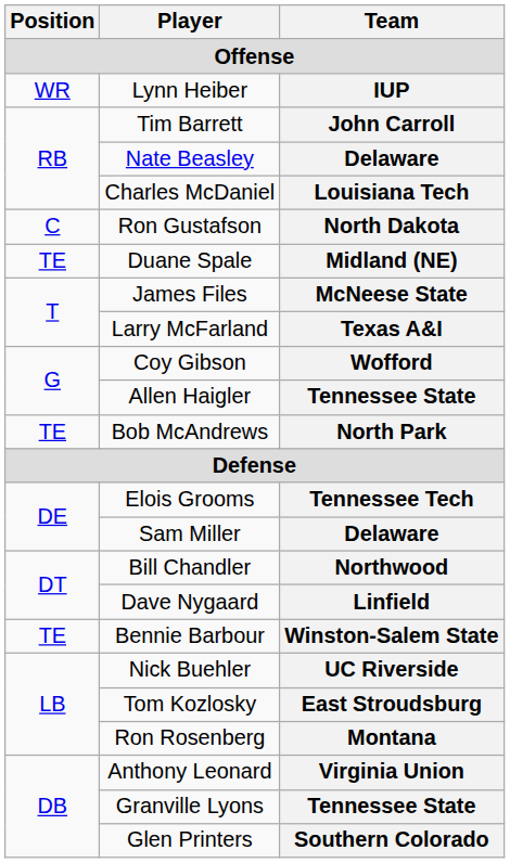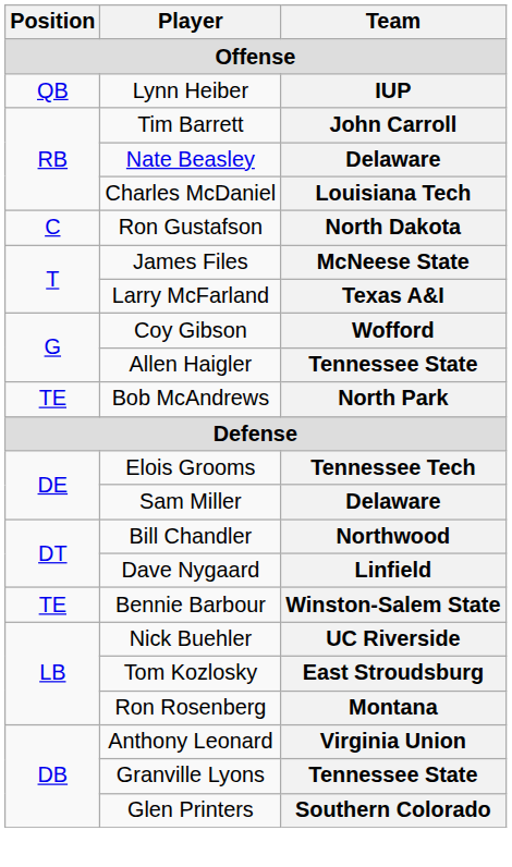 <table class="wikitable">
 <tr>
 <th>Position</th>
 <th>Player</th>
 <th>Team</th>
 </tr>
 <tr>
 <td colspan="3" style="text-align:center; background:#ddd;"><strong>Offense </strong></td>
 </tr>
 <tr style="text-align:center;">
-<td><a href='#'>WR</a></td>
+<td><a href='#'>QB</a></td>
 <td>Lynn Heiber</td>
 <th Style = >IUP</th>
 </tr>
 <tr style="text-align:center;">
 <td rowspan="3"><a href='#'>RB</a></td>
 <td>Tim Barrett</td>
 <th Style = >John Carroll</th>
 </tr>
 <tr style="text-align:center;">
 <td><a href='#'>Nate Beasley</a></td>
 <th Style = >Delaware</th>
 </tr>
 <tr style="text-align:center;">
 <td>Charles McDaniel</td>
 <th Style = >Louisiana Tech</th>
 </tr>
 <tr style="text-align:center;">
 <td><a href='#'>C</a></td>
 <td>Ron Gustafson</td>
 <th Style = >North Dakota</th>
-</tr>
-<tr style="text-align:center;">
-<td><a href='#'>TE</a></td>
-<td>Duane Spale</td>
-<th Style = >Midland (NE)</th>
 </tr>
 <tr style="text-align:center;">
 <td rowspan="2"><a href='#'>T</a></td>
 <td>James Files</td>
 <th Style = >McNeese State</th>
 </tr>
 <tr style="text-align:center;">
 <td>Larry McFarland</td>
 <th Style = >Texas A&I</th>
 </tr>
 <tr style="text-align:center;">
 <td rowspan="2"><a href='#'>G</a></td>
 <td>Coy Gibson</td>
 <th Style = >Wofford</th>
 </tr>
 <tr style="text-align:center;">
 <td>Allen Haigler</td>
 <th Style = >Tennessee State</th>
 </tr>
 <tr style="text-align:center;">
 <td><a href='#'>TE</a></td>
 <td>Bob McAndrews</td>
 <th Style = >North Park</th>
 </tr>
 <tr>
 <td colspan="3" style="text-align:center; background:#ddd;"><strong>Defense</strong></td>
 </tr>
 <tr style="text-align:center;">
 <td rowspan="2"><a href='#'>DE</a></td>
 <td>Elois Grooms</td>
 <th Style = >Tennessee Tech</th>
 </tr>
 <tr style="text-align:center;">
 <td>Sam Miller</td>
 <th Style = >Delaware</th>
 </tr>
 <tr style="text-align:center;">
 <td rowspan="2"><a href='#'>DT</a></td>
 <td>Bill Chandler</td>
 <th Style = >Northwood</th>
 </tr>
 <tr style="text-align:center;">
 <td>Dave Nygaard</td>
 <th Style = >Linfield</th>
 </tr>
 <tr style="text-align:center;">
 <td><a href='#'>TE</a></td>
 <td>Bennie Barbour</td>
 <th Style = >Winston-Salem State</th>
 </tr>
 <tr style="text-align:center;">
 <td rowspan="3"><a href='#'>LB</a></td>
 <td>Nick Buehler</td>
 <th Style = >UC Riverside</th>
 </tr>
 <tr style="text-align:center;">
 <td>Tom Kozlosky</td>
 <th Style = >East Stroudsburg</th>
 </tr>
 <tr style="text-align:center;">
 <td>Ron Rosenberg</td>
 <th Style = >Montana</th>
 </tr>
 <tr style="text-align:center;">
 <td rowspan="3"><a href='#'>DB</a></td>
 <td>Anthony Leonard</td>
 <th Style = >Virginia Union</th>
 </tr>
 <tr style="text-align:center;">
 <td>Granville Lyons</td>
 <th Style = >Tennessee State</th>
 </tr>
 <tr style="text-align:center;">
 <td>Glen Printers</td>
 <th Style = >Southern Colorado</th>
 </tr>
 </table>
